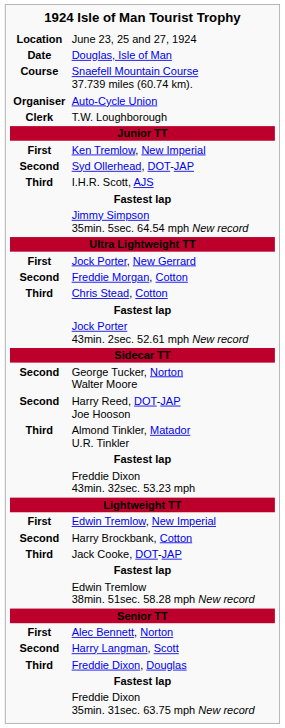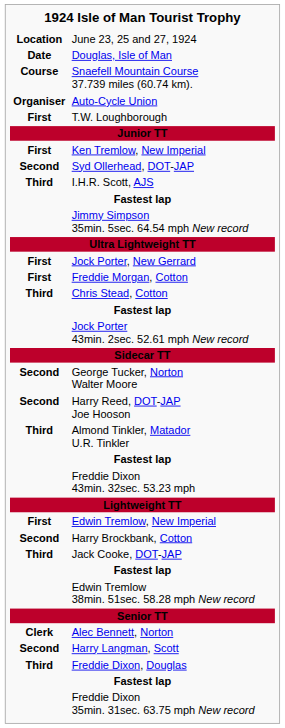 <table class="infobox" style="width:25em; font-size:80%;">
 <tr>
 <th colspan="2"  style="background:; text-align:center;"><big><span>1924 Isle of Man Tourist Trophy</span></big></th>
 </tr>
 <tr>
 <th colspan="2"></th>
 </tr>
 <tr>
 <th>Location</th>
 <td valign="top">June 23, 25 and 27, 1924</td>
 </tr>
 <tr>
 <th>Date</th>
 <td valign="top"><a href='#'>Douglas, Isle of Man</a></td>
 </tr>
 <tr>
 <th>Course</th>
 <td valign="top"><a href='#'>Snaefell Mountain Course</a> <br>  37.739 miles (60.74 km).</td>
 </tr>
 <tr>
 <th>Organiser</th>
 <td valign="top"><a href='#'>Auto-Cycle Union</a></td>
 </tr>
 <tr>
-<th>Clerk</th>
+<th>First</th>
 <td valign="top">T.W. Loughborough</td>
 </tr>
 <tr>
 <th colspan="2"  style="background:#bd002b; text-align:center;"><span>Junior TT</span></th>
 </tr>
 <tr>
 <th>First</th>
 <td valign="top"><a href='#'>Ken Tremlow</a>, <a href='#'>New Imperial</a></td>
 </tr>
 <tr>
 <th>Second</th>
 <td valign="top"><a href='#'>Syd Ollerhead</a>, <a href='#'>DOT</a>-<a href='#'>JAP</a></td>
 </tr>
 <tr>
 <th>Third</th>
 <td valign="top">I.H.R. Scott, <a href='#'>AJS</a></td>
 </tr>
 <tr>
 <th colspan="2"  style="background:#; text-align:center;"><span>Fastest lap</span></th>
 </tr>
 <tr>
 <th></th>
 <td valign="top"><a href='#'>Jimmy Simpson</a> <br> 35min. 5sec. 64.54 mph <em>New record</em></td>
 </tr>
 <tr>
 <th colspan="2"  style="background:#bd002b; text-align:center;"><span>Ultra Lightweight TT</span></th>
 </tr>
 <tr>
 <th>First</th>
 <td valign="top"><a href='#'>Jock Porter</a>, <a href='#'>New Gerrard</a></td>
 </tr>
 <tr>
-<th>Second</th>
+<th>First</th>
 <td valign="top"><a href='#'>Freddie Morgan</a>, <a href='#'>Cotton</a></td>
 </tr>
 <tr>
 <th>Third</th>
 <td valign="top"><a href='#'>Chris Stead</a>, <a href='#'>Cotton</a></td>
 </tr>
 <tr>
 <th colspan="2"  style="background:#; text-align:center;"><span>Fastest lap</span></th>
 </tr>
 <tr>
 <th></th>
 <td valign="top"><a href='#'>Jock Porter</a> <br> 43min. 2sec. 52.61 mph <em>New record</em></td>
 </tr>
 <tr>
 <th colspan="2"  style="background:#bd002b; text-align:center;"><span>Sidecar TT</span></th>
 </tr>
 <tr>
 <th>Second</th>
 <td valign="top">George Tucker, <a href='#'>Norton</a> <br> Walter Moore</td>
 </tr>
 <tr>
 <th>Second</th>
 <td valign="top">Harry Reed, <a href='#'>DOT</a>-<a href='#'>JAP</a> <br> Joe Hooson</td>
 </tr>
 <tr>
 <th>Third</th>
 <td valign="top">Almond Tinkler, <a href='#'>Matador</a> <br> U.R. Tinkler</td>
 </tr>
 <tr>
 <th colspan="2"  style="background:#; text-align:center;"><span>Fastest lap</span></th>
 </tr>
 <tr>
 <th></th>
 <td valign="top">Freddie Dixon <br> 43min. 32sec. 53.23 mph</td>
 </tr>
 <tr>
 <th colspan="2"  style="background:#bd002b; text-align:center;"><span>Lightweight TT</span></th>
 </tr>
 <tr>
 <th>First</th>
 <td valign="top"><a href='#'>Edwin Tremlow</a>, <a href='#'>New Imperial</a></td>
 </tr>
 <tr>
 <th>Second</th>
 <td valign="top">Harry Brockbank, <a href='#'>Cotton</a></td>
 </tr>
 <tr>
 <th>Third</th>
 <td valign="top">Jack Cooke, <a href='#'>DOT</a>-<a href='#'>JAP</a></td>
 </tr>
 <tr>
 <th colspan="2"  style="background:#; text-align:center;"><span>Fastest lap</span></th>
 </tr>
 <tr>
 <th></th>
 <td valign="top">Edwin Tremlow <br> 38min. 51sec. 58.28 mph <em>New record</em></td>
 </tr>
 <tr>
 <th colspan="2"  style="background:#bd002b; text-align:center;"><span>Senior TT</span></th>
 </tr>
 <tr>
-<th>First</th>
+<th>Clerk</th>
 <td valign="top"><a href='#'>Alec Bennett</a>, <a href='#'>Norton</a></td>
 </tr>
 <tr>
 <th>Second</th>
 <td valign="top"><a href='#'>Harry Langman</a>, <a href='#'>Scott</a></td>
 </tr>
 <tr>
 <th>Third</th>
 <td valign="top"><a href='#'>Freddie Dixon</a>, <a href='#'>Douglas</a></td>
 </tr>
 <tr>
 <th colspan="2"  style="background:#; text-align:center;"><span>Fastest lap</span></th>
 </tr>
 <tr>
 <th></th>
 <td valign="top">Freddie Dixon <br> 35min. 31sec. 63.75 mph <em>New record</em></td>
 </tr>
 <tr>
 </tr>
 </table>
